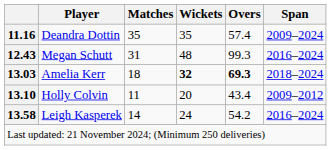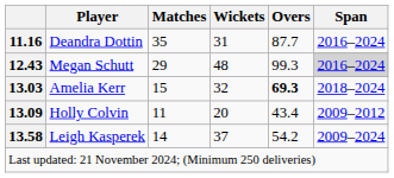 <table class="wikitable sortable">
 <tr>
 <th></th>
 <th>Player</th>
 <th>Matches</th>
 <th>Wickets</th>
 <th>Overs</th>
 <th>Span</th>
 </tr>
 <tr>
 <th>11.16</th>
 <td> <a href='#'>Deandra Dottin</a></td>
 <td>35</td>
-<td>35</td>
-<td>57.4</td>
-<td><a href='#'>2009</a>–<a href='#'>2024</a></td>
+<td>31</td>
+<td>87.7</td>
+<td><a href='#'>2016</a>–<a href='#'>2024</a></td>
 </tr>
 <tr>
 <th>12.43</th>
 <td> <a href='#'>Megan Schutt</a></td>
-<td>31</td>
+<td>29</td>
 <td>48</td>
 <td>99.3</td>
-<td><a href='#'>2016</a>–<a href='#'>2024</a></td>
+<td style="background: lightgrey;"><a href='#'>2016</a>–<a href='#'>2024</a></td>
 </tr>
 <tr>
 <th>13.03</th>
 <td> <a href='#'>Amelia Kerr</a></td>
-<td>18</td>
-<td><strong>32</strong></td>
+<td>15</td>
+<td>32</td>
 <td><strong>69.3</strong></td>
 <td><a href='#'>2018</a>–<a href='#'>2024</a></td>
 </tr>
 <tr>
-<th>13.10</th>
+<th>13.09</th>
 <td> <a href='#'>Holly Colvin</a></td>
 <td>11</td>
 <td>20</td>
 <td>43.4</td>
 <td><a href='#'>2009</a>–<a href='#'>2012</a></td>
 </tr>
 <tr>
 <th>13.58</th>
 <td> <a href='#'>Leigh Kasperek</a></td>
 <td>14</td>
-<td>24</td>
+<td>37</td>
 <td>54.2</td>
-<td><a href='#'>2016</a>–<a href='#'>2024</a></td>
+<td><a href='#'>2009</a>–<a href='#'>2024</a></td>
 </tr>
 <tr>
 <td colspan="7"><small>Last updated: 21 November 2024; (Minimum 250 deliveries)</small></td>
 </tr>
 </table>
